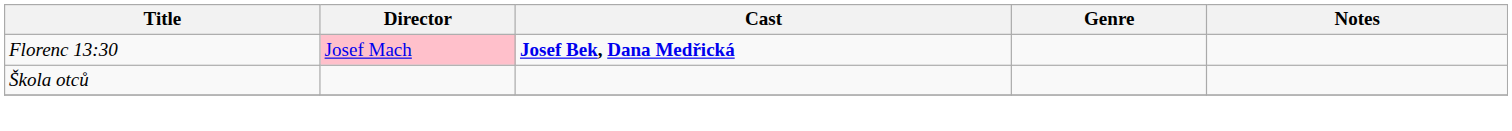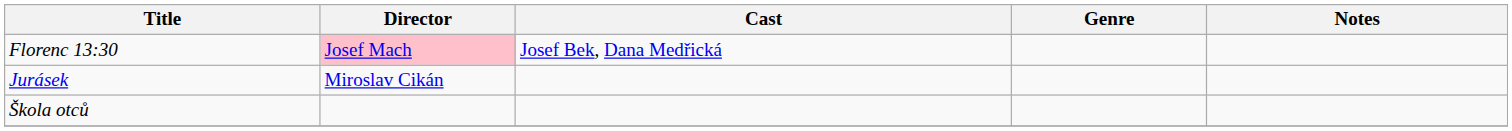 <table class="wikitable" style="width:100%;">
 <tr>
 <th style="width:21%;">Title</th>
 <th style="width:13%;">Director</th>
 <th style="width:33%;">Cast</th>
 <th style="width:13%;">Genre</th>
 <th style="width:20%;">Notes</th>
 </tr>
 <tr>
 <td><em>Florenc 13:30</em></td>
 <td style="background: pink;"><a href='#'>Josef Mach</a></td>
-<td><strong><a href='#'>Josef Bek</a>, <a href='#'>Dana Medřická</a></strong></td>
+<td><a href='#'>Josef Bek</a>, <a href='#'>Dana Medřická</a></td>
+<td></td>
+<td></td>
+</tr>
+<tr>
+<td><em><a href='#'>Jurásek</a></em></td>
+<td><a href='#'>Miroslav Cikán</a></td>
+<td></td>
 <td></td>
 <td></td>
 </tr>
 <tr>
 <td><em>Škola otců</em></td>
 <td></td>
 <td></td>
 <td></td>
 <td></td>
 </tr>
 <tr>
 </tr>
 </table>
